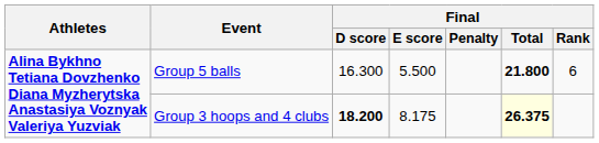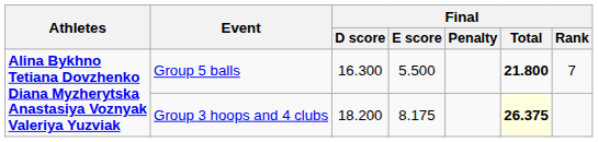 <table class="wikitable" style="font-size:90%">
 <tr>
 <th rowspan="2">Athletes</th>
 <th rowspan="2">Event</th>
 <th colspan="5">Final</th>
 </tr>
 <tr style="font-size:95%">
 <th>D score</th>
 <th>E score</th>
 <th>Penalty</th>
 <th>Total</th>
 <th>Rank</th>
 </tr>
 <tr align=center>
 <td align=left rowspan=2><strong><a href='#'>Alina Bykhno</a><br><a href='#'>Tetiana Dovzhenko</a><br><a href='#'>Diana Myzherytska</a><br><a href='#'>Anastasiya Voznyak</a><br><a href='#'>Valeriya Yuzviak</a></strong></td>
 <td align=left><a href='#'>Group 5 balls</a></td>
 <td>16.300</td>
 <td>5.500</td>
 <td></td>
 <td><strong>21.800</strong></td>
-<td>6</td>
+<td>7</td>
 </tr>
 <tr align=center>
 <td align=left><a href='#'>Group 3 hoops and 4 clubs</a></td>
-<td><strong>18.200</strong></td>
+<td>18.200</td>
 <td>8.175</td>
 <td></td>
 <td style="background: lightyellow;"><strong>26.375</strong></td>
 <td></td>
 </tr>
 </table>
